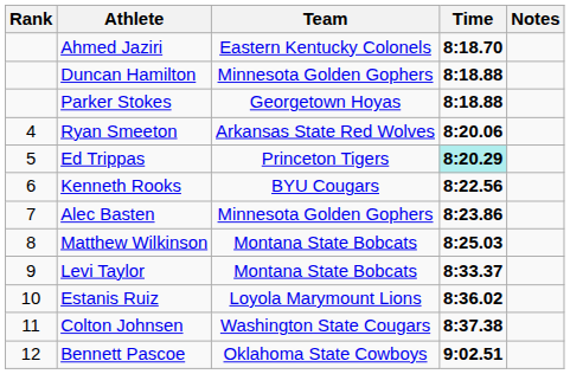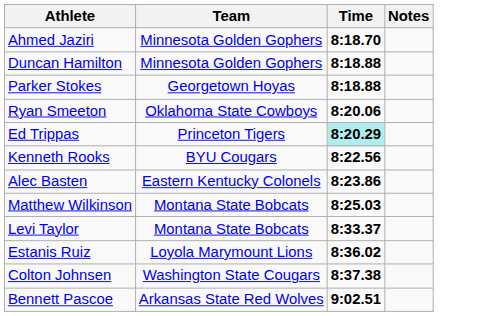 <table class="wikitable sortable" style="text-align:center">
 <tr>
-<th>Rank</th>
 <th>Athlete</th>
 <th>Team</th>
 <th>Time</th>
 <th>Notes</th>
 </tr>
 <tr>
-<td></td>
 <td align="left"> <a href='#'>Ahmed Jaziri</a></td>
-<td><a href='#'>Eastern Kentucky Colonels</a></td>
+<td><a href='#'>Minnesota Golden Gophers</a></td>
 <td><strong>8:18.70</strong></td>
 <td></td>
 </tr>
 <tr>
-<td></td>
 <td align="left"> <a href='#'>Duncan Hamilton</a></td>
 <td><a href='#'>Minnesota Golden Gophers</a></td>
 <td><strong>8:18.88</strong></td>
 <td></td>
 </tr>
 <tr>
-<td></td>
 <td align="left"> <a href='#'>Parker Stokes</a></td>
 <td><a href='#'>Georgetown Hoyas</a></td>
 <td><strong>8:18.88</strong></td>
 <td></td>
 </tr>
 <tr>
-<td>4</td>
 <td align=left> <a href='#'>Ryan Smeeton</a></td>
-<td><a href='#'>Arkansas State Red Wolves</a></td>
+<td><a href='#'>Oklahoma State Cowboys</a></td>
 <td><strong>8:20.06</strong></td>
 <td></td>
 </tr>
 <tr>
-<td>5</td>
 <td align=left> <a href='#'>Ed Trippas</a></td>
 <td><a href='#'>Princeton Tigers</a></td>
 <td style="background: paleturquoise;"><strong>8:20.29</strong></td>
 <td></td>
 </tr>
 <tr>
-<td>6</td>
 <td align=left> <a href='#'>Kenneth Rooks</a></td>
 <td><a href='#'>BYU Cougars</a></td>
 <td><strong>8:22.56</strong></td>
 <td></td>
 </tr>
 <tr>
-<td>7</td>
 <td align=left> <a href='#'>Alec Basten</a></td>
-<td><a href='#'>Minnesota Golden Gophers</a></td>
+<td><a href='#'>Eastern Kentucky Colonels</a></td>
 <td><strong>8:23.86</strong></td>
 <td></td>
 </tr>
 <tr>
-<td>8</td>
 <td align=left> <a href='#'>Matthew Wilkinson</a></td>
 <td><a href='#'>Montana State Bobcats</a></td>
 <td><strong>8:25.03</strong></td>
 <td></td>
 </tr>
 <tr>
-<td>9</td>
 <td align=left> <a href='#'>Levi Taylor</a></td>
 <td><a href='#'>Montana State Bobcats</a></td>
 <td><strong>8:33.37</strong></td>
 <td></td>
 </tr>
 <tr>
-<td>10</td>
 <td align=left> <a href='#'>Estanis Ruiz</a></td>
 <td><a href='#'>Loyola Marymount Lions</a></td>
 <td><strong>8:36.02</strong></td>
 <td></td>
 </tr>
 <tr>
-<td>11</td>
 <td align=left> <a href='#'>Colton Johnsen</a></td>
 <td><a href='#'>Washington State Cougars</a></td>
 <td><strong>8:37.38</strong></td>
 <td></td>
 </tr>
 <tr>
-<td>12</td>
 <td align=left> <a href='#'>Bennett Pascoe</a></td>
-<td><a href='#'>Oklahoma State Cowboys</a></td>
+<td><a href='#'>Arkansas State Red Wolves</a></td>
 <td><strong>9:02.51</strong></td>
 <td></td>
 </tr>
 </table>
